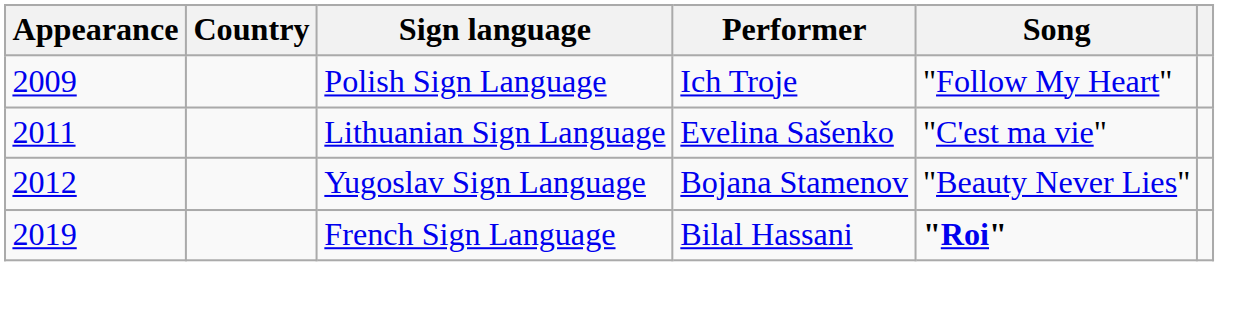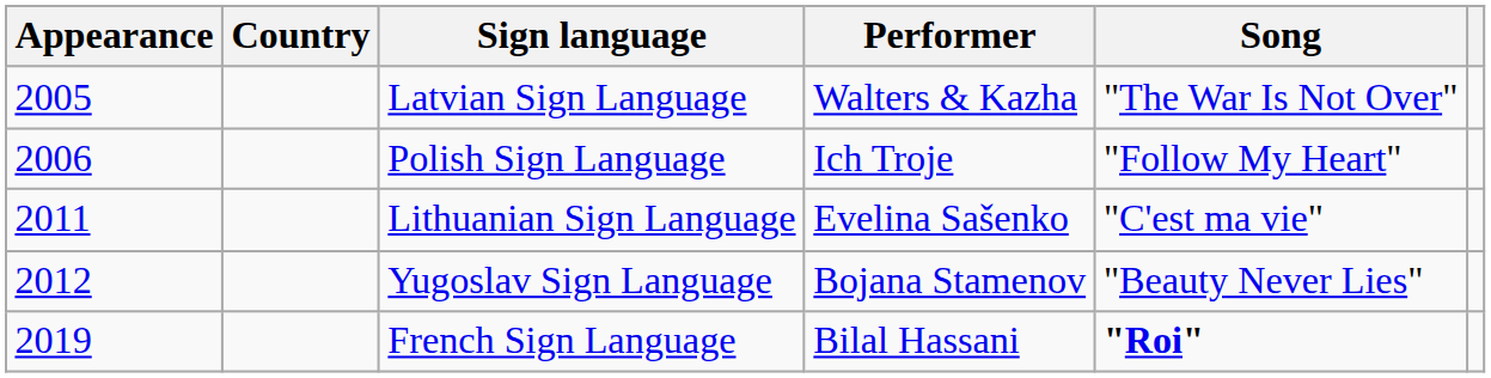 <table class="wikitable sortable">
 <tr>
 <th>Appearance</th>
 <th>Country</th>
 <th>Sign language</th>
 <th>Performer</th>
 <th>Song</th>
 <th></th>
 </tr>
 <tr>
-<td><a href='#'>2009</a></td>
+<td><a href='#'>2005</a></td>
+<td></td>
+<td><a href='#'>Latvian Sign Language</a></td>
+<td><a href='#'>Walters & Kazha</a></td>
+<td>"<a href='#'>The War Is Not Over</a>"</td>
+<td></td>
+</tr>
+<tr>
+<td><a href='#'>2006</a></td>
 <td></td>
 <td><a href='#'>Polish Sign Language</a></td>
 <td><a href='#'>Ich Troje</a></td>
 <td>"<a href='#'>Follow My Heart</a>"</td>
 <td></td>
 </tr>
 <tr>
 <td><a href='#'>2011</a></td>
 <td></td>
 <td><a href='#'>Lithuanian Sign Language</a></td>
 <td><a href='#'>Evelina Sašenko</a></td>
 <td>"<a href='#'>C'est ma vie</a>"</td>
 <td></td>
 </tr>
 <tr>
 <td><a href='#'>2012</a></td>
 <td></td>
 <td><a href='#'>Yugoslav Sign Language</a></td>
 <td><a href='#'>Bojana Stamenov</a></td>
 <td>"<a href='#'>Beauty Never Lies</a>"</td>
 <td></td>
 </tr>
 <tr>
 <td><a href='#'>2019</a></td>
 <td></td>
 <td><a href='#'>French Sign Language</a></td>
 <td><a href='#'>Bilal Hassani</a></td>
 <td><strong>"<a href='#'>Roi</a>"</strong></td>
 <td></td>
 </tr>
 </table>
